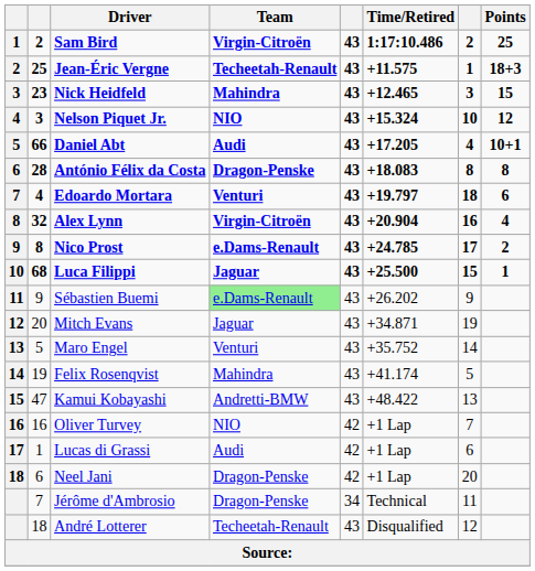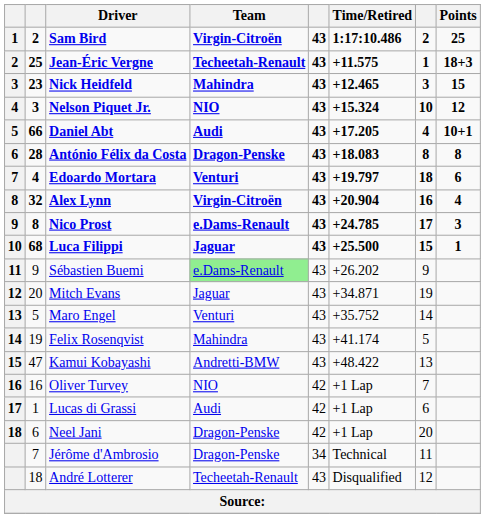 <table class="wikitable sortable" style="font-size: 85%">
 <tr>
 <th scope="col"></th>
 <th scope="col"></th>
 <th scope="col">Driver</th>
 <th scope="col">Team</th>
 <th scope="col"></th>
 <th scope="col" class="unsortable">Time/Retired</th>
 <th scope="col"></th>
 <th scope="col">Points</th>
 </tr>
 <tr style="font-weight:bold">
 <th scope="row">1</th>
 <td align="center">2</td>
 <td data-sort-value="BIR"> <a href='#'>Sam Bird</a></td>
 <td><a href='#'>Virgin-Citroën</a></td>
 <td align="center">43</td>
 <td>1:17:10.486</td>
 <td align="center">2</td>
 <td align="center">25</td>
 </tr>
 <tr style="font-weight:bold">
 <th scope="row">2</th>
 <td align="center">25</td>
 <td data-sort-value="VER"> <a href='#'>Jean-Éric Vergne</a></td>
 <td><a href='#'>Techeetah-Renault</a></td>
 <td align="center">43</td>
 <td>+11.575</td>
 <td align="center">1</td>
 <td align="center">18+3</td>
 </tr>
 <tr style="font-weight:bold">
 <th scope="row">3</th>
 <td align="center">23</td>
 <td data-sort-value="HEI"> <a href='#'>Nick Heidfeld</a></td>
 <td><a href='#'>Mahindra</a></td>
 <td align="center">43</td>
 <td>+12.465</td>
 <td align="center">3</td>
 <td align="center">15</td>
 </tr>
 <tr style="font-weight:bold">
 <th scope="row">4</th>
 <td align="center">3</td>
 <td data-sort-value="PIQ"> <a href='#'>Nelson Piquet Jr.</a></td>
 <td><a href='#'>NIO</a></td>
 <td align="center">43</td>
 <td>+15.324</td>
 <td align="center">10</td>
 <td align="center">12</td>
 </tr>
 <tr style="font-weight:bold">
 <th scope="row">5</th>
 <td align="center">66</td>
 <td data-sort-value="ABT"> <a href='#'>Daniel Abt</a></td>
 <td><a href='#'>Audi</a></td>
 <td align="center">43</td>
 <td>+17.205</td>
 <td align="center">4</td>
 <td align="center">10+1</td>
 </tr>
 <tr style="font-weight:bold">
 <th scope="row">6</th>
 <td align="center">28</td>
 <td data-sort-value="FDC"> <a href='#'>António Félix da Costa</a></td>
 <td><a href='#'>Dragon-Penske</a></td>
 <td align="center">43</td>
 <td>+18.083</td>
 <td align="center">8</td>
 <td align="center">8</td>
 </tr>
 <tr style="font-weight:bold">
 <th scope="row">7</th>
 <td align="center">4</td>
 <td data-sort-value="MOR"> <a href='#'>Edoardo Mortara</a></td>
 <td><a href='#'>Venturi</a></td>
 <td align="center">43</td>
 <td>+19.797</td>
 <td align="center">18</td>
 <td align="center">6</td>
 </tr>
 <tr style="font-weight:bold">
 <th scope="row">8</th>
 <td align="center">32</td>
 <td data-sort-value="LYN"> <a href='#'>Alex Lynn</a></td>
 <td><a href='#'>Virgin-Citroën</a></td>
 <td align="center">43</td>
 <td>+20.904</td>
 <td align="center">16</td>
 <td align="center">4</td>
 </tr>
 <tr style="font-weight:bold">
 <th scope="row">9</th>
 <td align="center">8</td>
 <td data-sort-value="PRO"> <a href='#'>Nico Prost</a></td>
 <td><a href='#'>e.Dams-Renault</a></td>
 <td align="center">43</td>
 <td>+24.785</td>
 <td align="center">17</td>
-<td align="center">2</td>
+<td align="center">3</td>
 </tr>
 <tr style="font-weight:bold">
 <th scope="row">10</th>
 <td align="center">68</td>
 <td data-sort-value="FIL"> <a href='#'>Luca Filippi</a></td>
 <td><a href='#'>Jaguar</a></td>
 <td align="center">43</td>
 <td>+25.500</td>
 <td align="center">15</td>
 <td align="center">1</td>
 </tr>
 <tr>
 <th scope="row"><strong>11</strong></th>
 <td align="center">9</td>
 <td data-sort-value="BUE"> <a href='#'>Sébastien Buemi</a></td>
 <td style="background: lightgreen;"><a href='#'>e.Dams-Renault</a></td>
 <td align="center">43</td>
 <td>+26.202</td>
 <td align="center">9</td>
 <td></td>
 </tr>
 <tr>
 <th scope="row"><strong>12</strong></th>
 <td align="center">20</td>
 <td data-sort-value="EVA"> <a href='#'>Mitch Evans</a></td>
 <td><a href='#'>Jaguar</a></td>
 <td align="center">43</td>
 <td>+34.871</td>
 <td align="center">19</td>
 <td></td>
 </tr>
 <tr>
 <th scope="row"><strong>13</strong></th>
 <td align="center">5</td>
 <td data-sort-value="ENG"> <a href='#'>Maro Engel</a></td>
 <td><a href='#'>Venturi</a></td>
 <td align="center">43</td>
 <td>+35.752</td>
 <td align="center">14</td>
 <td></td>
 </tr>
 <tr>
 <th scope="row"><strong>14</strong></th>
 <td align="center">19</td>
 <td data-sort-value="ROS"> <a href='#'>Felix Rosenqvist</a></td>
 <td><a href='#'>Mahindra</a></td>
 <td align="center">43</td>
 <td>+41.174</td>
 <td align="center">5</td>
 <td></td>
 </tr>
 <tr>
 <th scope="row"><strong>15</strong></th>
 <td align="center">47</td>
 <td data-sort-value="KOB"> <a href='#'>Kamui Kobayashi</a></td>
 <td><a href='#'>Andretti-BMW</a></td>
 <td align="center">43</td>
 <td>+48.422</td>
 <td align="center">13</td>
 <td></td>
 </tr>
 <tr>
 <th scope="row"><strong>16</strong></th>
 <td align="center">16</td>
 <td data-sort-value="TUR"> <a href='#'>Oliver Turvey</a></td>
 <td><a href='#'>NIO</a></td>
 <td align="center">42</td>
 <td>+1 Lap</td>
 <td align="center">7</td>
 <td></td>
 </tr>
 <tr>
 <th scope="row"><strong>17</strong></th>
 <td align="center">1</td>
 <td data-sort-value="DIG"> <a href='#'>Lucas di Grassi</a></td>
 <td><a href='#'>Audi</a></td>
 <td align="center">42</td>
 <td>+1 Lap</td>
 <td align="center">6</td>
 <td></td>
 </tr>
 <tr>
 <th scope="row"><strong>18</strong></th>
 <td align="center">6</td>
 <td data-sort-value="JAN"> <a href='#'>Neel Jani</a></td>
 <td><a href='#'>Dragon-Penske</a></td>
 <td align="center">42</td>
 <td>+1 Lap</td>
 <td align="center">20</td>
 <td></td>
 </tr>
 <tr>
 <th scope="row" data-sort-value="19"></th>
 <td align="center">7</td>
 <td data-sort-value="DAM"> <a href='#'>Jérôme d'Ambrosio</a></td>
 <td><a href='#'>Dragon-Penske</a></td>
 <td align="center">34</td>
 <td>Technical</td>
 <td align="center">11</td>
 <td></td>
 </tr>
 <tr>
 <th scope="row" data-sort-value="20"></th>
 <td align="center">18</td>
 <td data-sort-value="LOT"> <a href='#'>André Lotterer</a></td>
 <td><a href='#'>Techeetah-Renault</a></td>
 <td align="center">43</td>
 <td>Disqualified</td>
 <td align="center">12</td>
 <td></td>
 </tr>
 <tr>
 <th colspan="8">Source:</th>
 </tr>
 <tr>
 </tr>
 </table>
